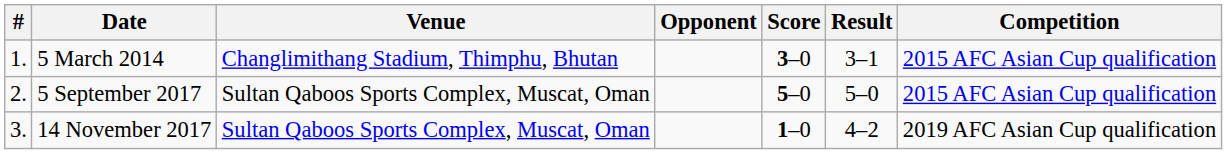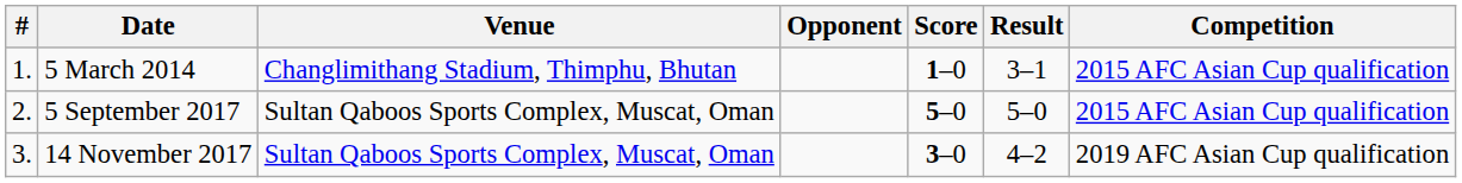 <table class="wikitable">
 <tr>
 <th>#</th>
 <th>Date</th>
 <th>Venue</th>
 <th>Opponent</th>
 <th>Score</th>
 <th>Result</th>
 <th>Competition</th>
 </tr>
 <tr>
 <td>1.</td>
 <td>5 March 2014</td>
 <td><a href='#'>Changlimithang Stadium</a>, <a href='#'>Thimphu</a>, <a href='#'>Bhutan</a></td>
 <td></td>
-<td align=center><strong>3</strong>–0</td>
+<td align=center><strong>1</strong>–0</td>
 <td align=center>3–1</td>
 <td><a href='#'>2015 AFC Asian Cup qualification</a></td>
 </tr>
 <tr>
 <td>2.</td>
 <td>5 September 2017</td>
 <td>Sultan Qaboos Sports Complex, Muscat, Oman</td>
 <td></td>
 <td align=center><strong>5</strong>–0</td>
 <td align=center>5–0</td>
 <td><a href='#'>2015 AFC Asian Cup qualification</a></td>
 </tr>
 <tr>
 <td>3.</td>
 <td>14 November 2017</td>
 <td><a href='#'>Sultan Qaboos Sports Complex</a>, <a href='#'>Muscat</a>, <a href='#'>Oman</a></td>
 <td></td>
-<td align=center><strong>1</strong>–0</td>
+<td align=center><strong>3</strong>–0</td>
 <td align=center>4–2</td>
 <td>2019 AFC Asian Cup qualification</td>
 </tr>
 </table>
